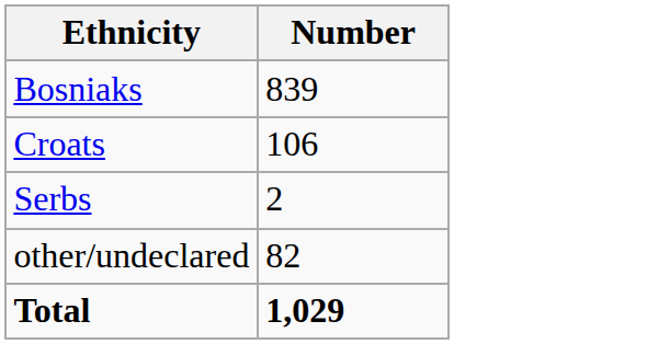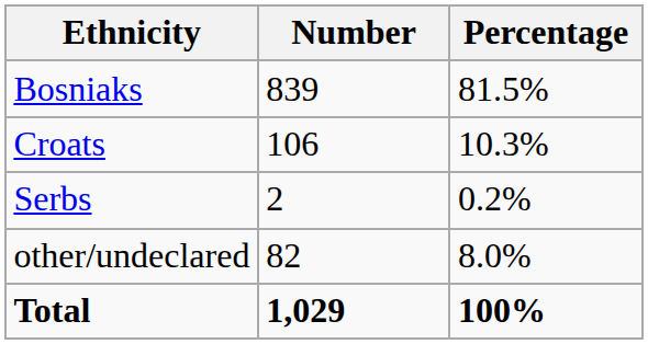 <table class="wikitable">
 <tr>
 <th width="100px">Ethnicity</th>
 <th width="80px">Number</th>
+<th width="80px">Percentage</th>
 </tr>
 <tr>
 <td><a href='#'>Bosniaks</a></td>
 <td>839</td>
+<td>81.5%</td>
 </tr>
 <tr>
 <td><a href='#'>Croats</a></td>
 <td>106</td>
+<td>10.3%</td>
 </tr>
 <tr>
 <td><a href='#'>Serbs</a></td>
 <td>2</td>
+<td>0.2%</td>
 </tr>
 <tr>
 <td>other/undeclared</td>
 <td>82</td>
+<td>8.0%</td>
 </tr>
 <tr>
 <td><strong>Total</strong></td>
 <td><strong>1,029</strong></td>
+<td><strong>100%</strong></td>
 </tr>
 </table>
